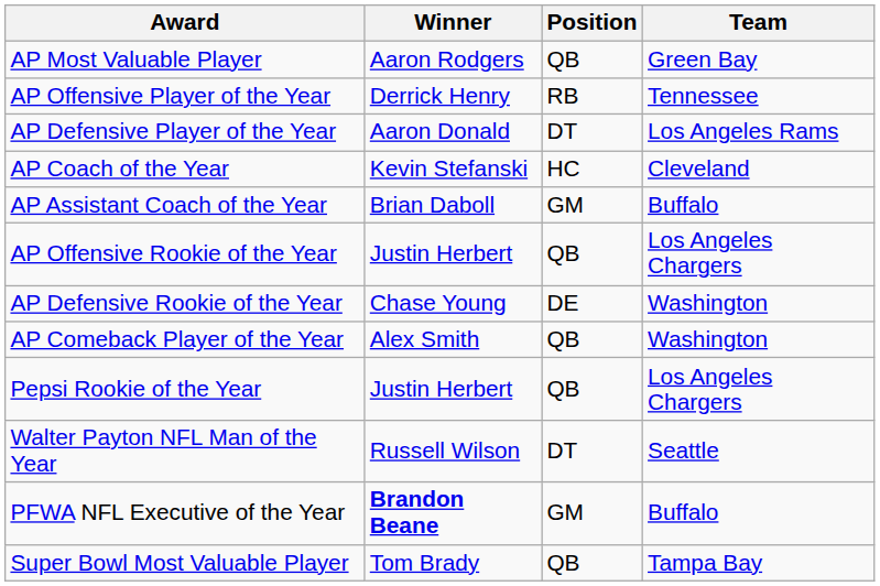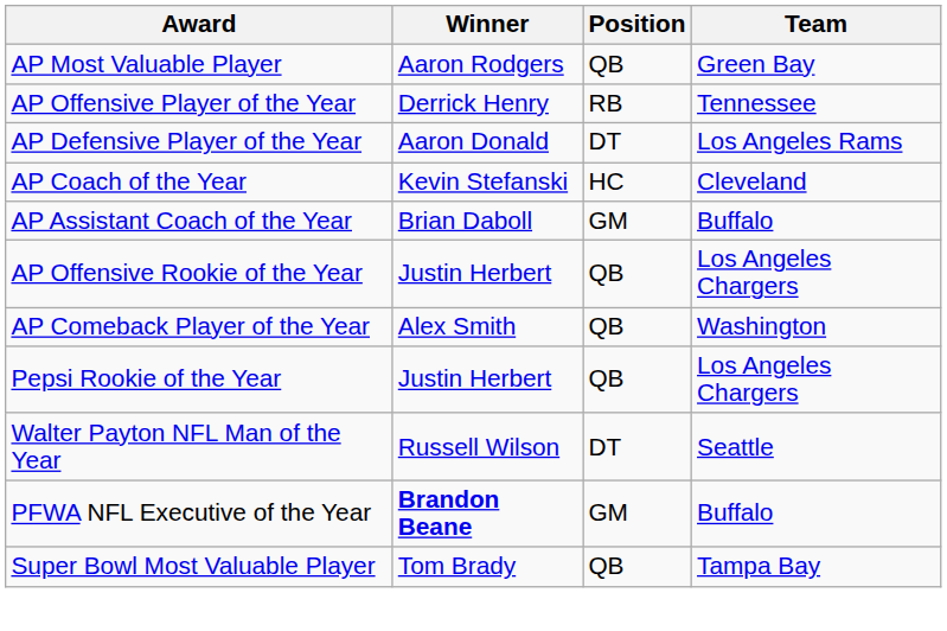 <table class="wikitable">
 <tr>
 <th>Award</th>
 <th>Winner</th>
 <th>Position</th>
 <th>Team</th>
 </tr>
 <tr>
 <td><a href='#'>AP Most Valuable Player</a></td>
 <td><a href='#'>Aaron Rodgers</a></td>
 <td>QB</td>
 <td><a href='#'>Green Bay</a></td>
 </tr>
 <tr>
 <td><a href='#'>AP Offensive Player of the Year</a></td>
 <td><a href='#'>Derrick Henry</a></td>
 <td>RB</td>
 <td><a href='#'>Tennessee</a></td>
 </tr>
 <tr>
 <td><a href='#'>AP Defensive Player of the Year</a></td>
 <td><a href='#'>Aaron Donald</a></td>
 <td>DT</td>
 <td><a href='#'>Los Angeles Rams</a></td>
 </tr>
 <tr>
 <td><a href='#'>AP Coach of the Year</a></td>
 <td><a href='#'>Kevin Stefanski</a></td>
 <td>HC</td>
 <td><a href='#'>Cleveland</a></td>
 </tr>
 <tr>
 <td><a href='#'>AP Assistant Coach of the Year</a></td>
 <td><a href='#'>Brian Daboll</a></td>
 <td>GM</td>
 <td><a href='#'>Buffalo</a></td>
 </tr>
 <tr>
 <td><a href='#'>AP Offensive Rookie of the Year</a></td>
 <td><a href='#'>Justin Herbert</a></td>
 <td>QB</td>
 <td><a href='#'>Los Angeles Chargers</a></td>
 </tr>
 <tr>
-<td><a href='#'>AP Defensive Rookie of the Year</a></td>
-<td><a href='#'>Chase Young</a></td>
-<td>DE</td>
-<td><a href='#'>Washington</a></td>
-</tr>
-<tr>
 <td><a href='#'>AP Comeback Player of the Year</a></td>
 <td><a href='#'>Alex Smith</a></td>
 <td>QB</td>
 <td><a href='#'>Washington</a></td>
 </tr>
 <tr>
 <td><a href='#'>Pepsi Rookie of the Year</a></td>
 <td><a href='#'>Justin Herbert</a></td>
 <td>QB</td>
 <td><a href='#'>Los Angeles Chargers</a></td>
 </tr>
 <tr>
 <td><a href='#'>Walter Payton NFL Man of the Year</a></td>
 <td><a href='#'>Russell Wilson</a></td>
 <td>DT</td>
 <td><a href='#'>Seattle</a></td>
 </tr>
 <tr>
 <td><a href='#'>PFWA</a> NFL Executive of the Year</td>
 <td><strong><a href='#'>Brandon Beane</a></strong></td>
 <td>GM</td>
 <td><a href='#'>Buffalo</a></td>
 </tr>
 <tr>
 <td><a href='#'>Super Bowl Most Valuable Player</a></td>
 <td><a href='#'>Tom Brady</a></td>
 <td>QB</td>
 <td><a href='#'>Tampa Bay</a></td>
 </tr>
 </table>
